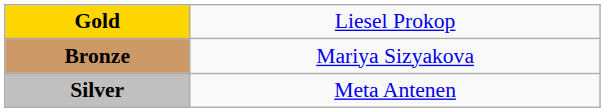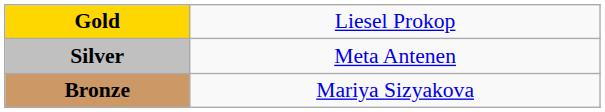 <table class="wikitable" style="text-align:center; " width="35%">
 <tr>
 <td bgcolor="gold"><strong>Gold</strong></td>
 <td><a href='#'>Liesel Prokop</a><br>  <small><em></em></small></td>
 </tr>
 <tr>
+<td bgcolor="silver"><strong>Silver</strong></td>
+<td><a href='#'>Meta Antenen</a><br>  <small><em></em></small></td>
+</tr>
+<tr>
 <td bgcolor="CC9966"><strong>Bronze</strong></td>
 <td><a href='#'>Mariya Sizyakova</a><br>  <small><em></em></small></td>
 </tr>
-<tr>
-<td bgcolor="silver"><strong>Silver</strong></td>
-<td><a href='#'>Meta Antenen</a><br>  <small><em></em></small></td>
-</tr>
 </table>
